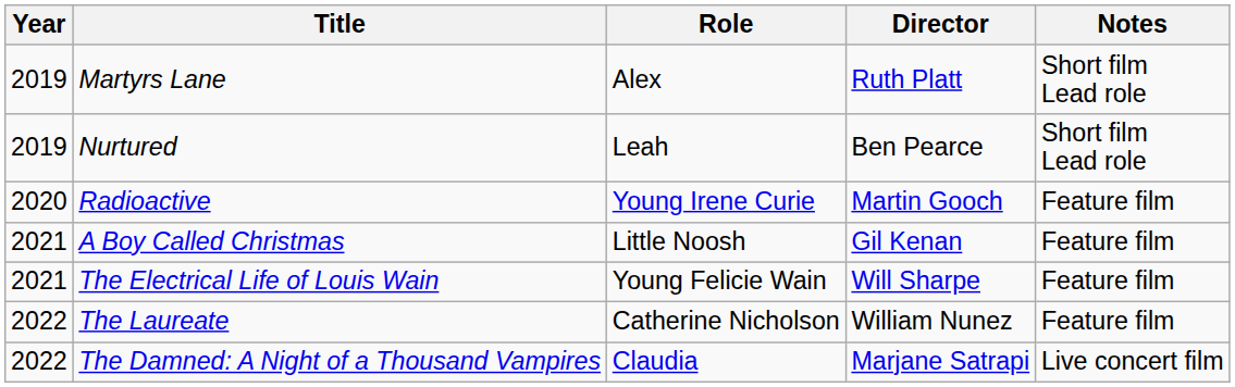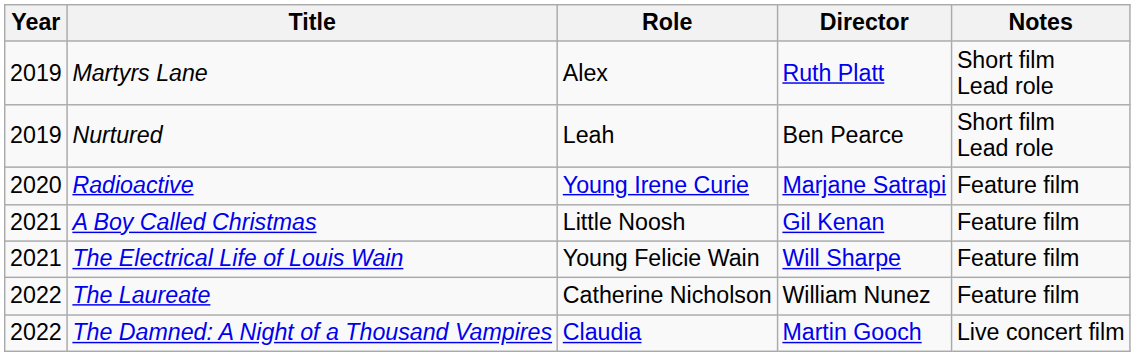 <table class="wikitable sortable">
 <tr>
 <th>Year</th>
 <th>Title</th>
 <th>Role</th>
 <th>Director</th>
 <th>Notes</th>
 </tr>
 <tr>
 <td>2019</td>
 <td><em>Martyrs Lane</em></td>
 <td>Alex</td>
 <td><a href='#'>Ruth Platt</a></td>
 <td>Short film<br>Lead role</td>
 </tr>
 <tr>
 <td>2019</td>
 <td><em>Nurtured</em></td>
 <td>Leah</td>
 <td>Ben Pearce</td>
 <td>Short film<br>Lead role</td>
 </tr>
 <tr>
 <td>2020</td>
 <td><em><a href='#'>Radioactive</a></em></td>
 <td><a href='#'>Young Irene Curie</a></td>
-<td><a href='#'>Martin Gooch</a></td>
+<td><a href='#'>Marjane Satrapi</a></td>
 <td>Feature film</td>
 </tr>
 <tr>
 <td>2021</td>
 <td><em><a href='#'>A Boy Called Christmas</a></em></td>
 <td>Little Noosh</td>
 <td><a href='#'>Gil Kenan</a></td>
 <td>Feature film</td>
 </tr>
 <tr>
 <td>2021</td>
 <td><em><a href='#'>The Electrical Life of Louis Wain</a></em></td>
 <td>Young Felicie Wain</td>
 <td><a href='#'>Will Sharpe</a></td>
 <td>Feature film</td>
 </tr>
 <tr>
 <td>2022</td>
 <td><em><a href='#'>The Laureate</a></em></td>
 <td>Catherine Nicholson</td>
 <td>William Nunez</td>
 <td>Feature film</td>
 </tr>
 <tr>
 <td>2022</td>
 <td><em><a href='#'>The Damned: A Night of a Thousand Vampires</a></em></td>
 <td><a href='#'>Claudia</a></td>
-<td><a href='#'>Marjane Satrapi</a></td>
+<td><a href='#'>Martin Gooch</a></td>
 <td>Live concert film</td>
 </tr>
 </table>
